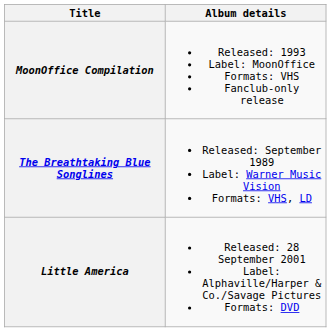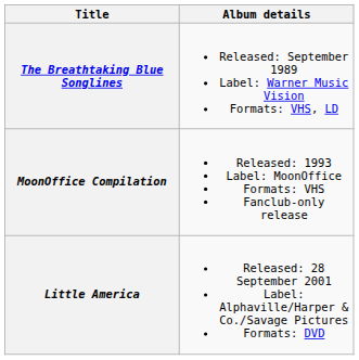 <table class="wikitable plainrowheaders" style="text-align:center;">
 <tr>
 <th scope="col" style="width:15em;">Title</th>
 <th scope="col" style="width:15em;">Album details</th>
 </tr>
 <tr>
+<th scope="row"><em><a href='#'>The Breathtaking Blue Songlines</a></em></th>
+<td><br><ul><li>Released: September 1989</li><li>Label: <a href='#'>Warner Music Vision</a></li><li>Formats: <a href='#'>VHS</a>, <a href='#'>LD</a></li></ul></td>
+</tr>
+<tr>
 <th scope="row"><em>MoonOffice Compilation</em></th>
 <td><br><ul><li>Released: 1993</li><li>Label: MoonOffice</li><li>Formats: VHS</li><li>Fanclub-only release</li></ul></td>
-</tr>
-<tr>
-<th scope="row"><em><a href='#'>The Breathtaking Blue Songlines</a></em></th>
-<td><br><ul><li>Released: September 1989</li><li>Label: <a href='#'>Warner Music Vision</a></li><li>Formats: <a href='#'>VHS</a>, <a href='#'>LD</a></li></ul></td>
 </tr>
 <tr>
 <th scope="row"><em>Little America</em></th>
 <td><br><ul><li>Released: 28 September 2001</li><li>Label: Alphaville/Harper & Co./Savage Pictures</li><li>Formats: <a href='#'>DVD</a></li></ul></td>
 </tr>
 </table>
